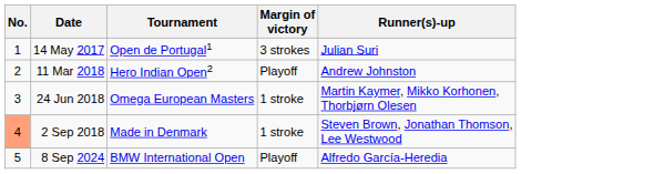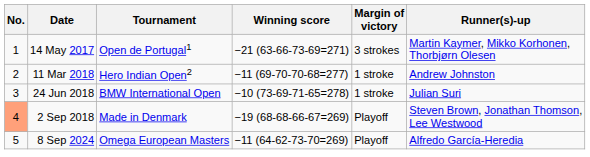 <table class="wikitable" style="font-size:95%;">
 <tr>
 <th>No.</th>
 <th>Date</th>
 <th>Tournament</th>
+<th>Winning score</th>
 <th>Margin of<br>victory</th>
 <th>Runner(s)-up</th>
 </tr>
 <tr>
 <td align=center>1</td>
 <td align=right>14 May <a href='#'>2017</a></td>
 <td><a href='#'>Open de Portugal</a><sup>1</sup></td>
+<td>−21 (63-66-73-69=271)</td>
 <td>3 strokes</td>
-<td> <a href='#'>Julian Suri</a></td>
+<td> <a href='#'>Martin Kaymer</a>,  <a href='#'>Mikko Korhonen</a>,<br> <a href='#'>Thorbjørn Olesen</a></td>
 </tr>
 <tr>
 <td align=center>2</td>
 <td align=right>11 Mar <a href='#'>2018</a></td>
 <td><a href='#'>Hero Indian Open</a><sup>2</sup></td>
-<td>Playoff</td>
+<td>−11 (69-70-70-68=277)</td>
+<td>1 stroke</td>
 <td> <a href='#'>Andrew Johnston</a></td>
 </tr>
 <tr>
 <td align=center>3</td>
 <td align=right>24 Jun 2018</td>
-<td><a href='#'>Omega European Masters</a></td>
+<td><a href='#'>BMW International Open</a></td>
+<td>−10 (73-69-71-65=278)</td>
 <td>1 stroke</td>
-<td> <a href='#'>Martin Kaymer</a>,  <a href='#'>Mikko Korhonen</a>,<br> <a href='#'>Thorbjørn Olesen</a></td>
+<td> <a href='#'>Julian Suri</a></td>
 </tr>
 <tr>
 <td align=center style="background: lightsalmon;">4</td>
 <td align=right>2 Sep 2018</td>
 <td><a href='#'>Made in Denmark</a></td>
-<td>1 stroke</td>
+<td>−19 (68-68-66-67=269)</td>
+<td>Playoff</td>
 <td> <a href='#'>Steven Brown</a>,  <a href='#'>Jonathan Thomson</a>,<br> <a href='#'>Lee Westwood</a></td>
 </tr>
 <tr>
 <td align=center>5</td>
 <td align=right>8 Sep <a href='#'>2024</a></td>
-<td><a href='#'>BMW International Open</a></td>
+<td><a href='#'>Omega European Masters</a></td>
+<td>−11 (64-62-73-70=269)</td>
 <td>Playoff</td>
 <td> <a href='#'>Alfredo García-Heredia</a></td>
 </tr>
 </table>
